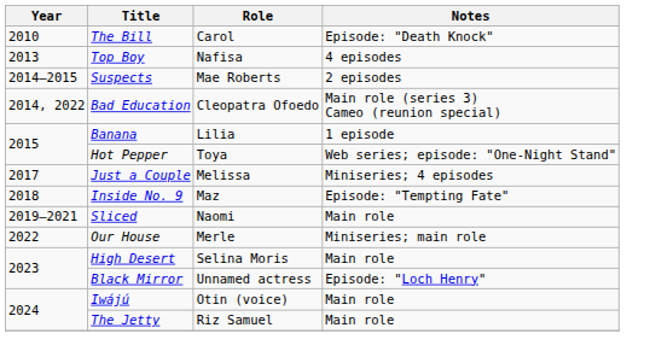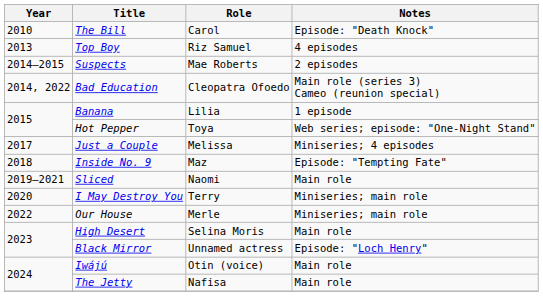 <table class="wikitable sortable">
 <tr>
 <th>Year</th>
 <th>Title</th>
 <th>Role</th>
 <th class="unsortable">Notes</th>
 </tr>
 <tr>
 <td>2010</td>
 <td><em><a href='#'>The Bill</a></em></td>
 <td>Carol</td>
 <td>Episode: "Death Knock"</td>
 </tr>
 <tr>
 <td>2013</td>
 <td><em><a href='#'>Top Boy</a></em></td>
-<td>Nafisa</td>
+<td>Riz Samuel</td>
 <td>4 episodes</td>
 </tr>
 <tr>
 <td>2014–2015</td>
 <td><em><a href='#'>Suspects</a></em></td>
 <td>Mae Roberts</td>
 <td>2 episodes</td>
 </tr>
 <tr>
 <td>2014, 2022</td>
 <td><em><a href='#'>Bad Education</a></em></td>
 <td>Cleopatra Ofoedo</td>
 <td>Main role (series 3) <br> Cameo (reunion special)</td>
 </tr>
 <tr>
 <td rowspan="2">2015</td>
 <td><em><a href='#'>Banana</a></em></td>
 <td>Lilia</td>
 <td>1 episode</td>
 </tr>
 <tr>
 <td><em>Hot Pepper</em></td>
 <td>Toya</td>
 <td>Web series; episode: "One-Night Stand"</td>
 </tr>
 <tr>
 <td>2017</td>
 <td><em><a href='#'>Just a Couple</a></em></td>
 <td>Melissa</td>
 <td>Miniseries; 4 episodes</td>
 </tr>
 <tr>
 <td>2018</td>
 <td><em><a href='#'>Inside No. 9</a></em></td>
 <td>Maz</td>
 <td>Episode: "Tempting Fate"</td>
 </tr>
 <tr>
 <td>2019–2021</td>
 <td><em><a href='#'>Sliced</a></em></td>
 <td>Naomi</td>
 <td>Main role</td>
 </tr>
 <tr>
+<td>2020</td>
+<td><em><a href='#'>I May Destroy You</a></em></td>
+<td>Terry</td>
+<td>Miniseries; main role</td>
+</tr>
+<tr>
 <td>2022</td>
 <td><em>Our House</em></td>
 <td>Merle</td>
 <td>Miniseries; main role</td>
 </tr>
 <tr>
 <td rowspan="2">2023</td>
 <td><em><a href='#'>High Desert</a></em></td>
 <td>Selina Moris</td>
 <td>Main role</td>
 </tr>
 <tr>
 <td><em><a href='#'>Black Mirror</a></em></td>
 <td>Unnamed actress</td>
 <td>Episode: "<a href='#'>Loch Henry</a>"</td>
 </tr>
 <tr>
 <td rowspan="2">2024</td>
 <td><em><a href='#'>Iwájú</a></em></td>
 <td>Otin (voice)</td>
 <td>Main role</td>
 </tr>
 <tr>
 <td><em><a href='#'>The Jetty</a></em></td>
-<td>Riz Samuel</td>
+<td>Nafisa</td>
 <td>Main role</td>
 </tr>
 <tr>
 </tr>
 </table>
